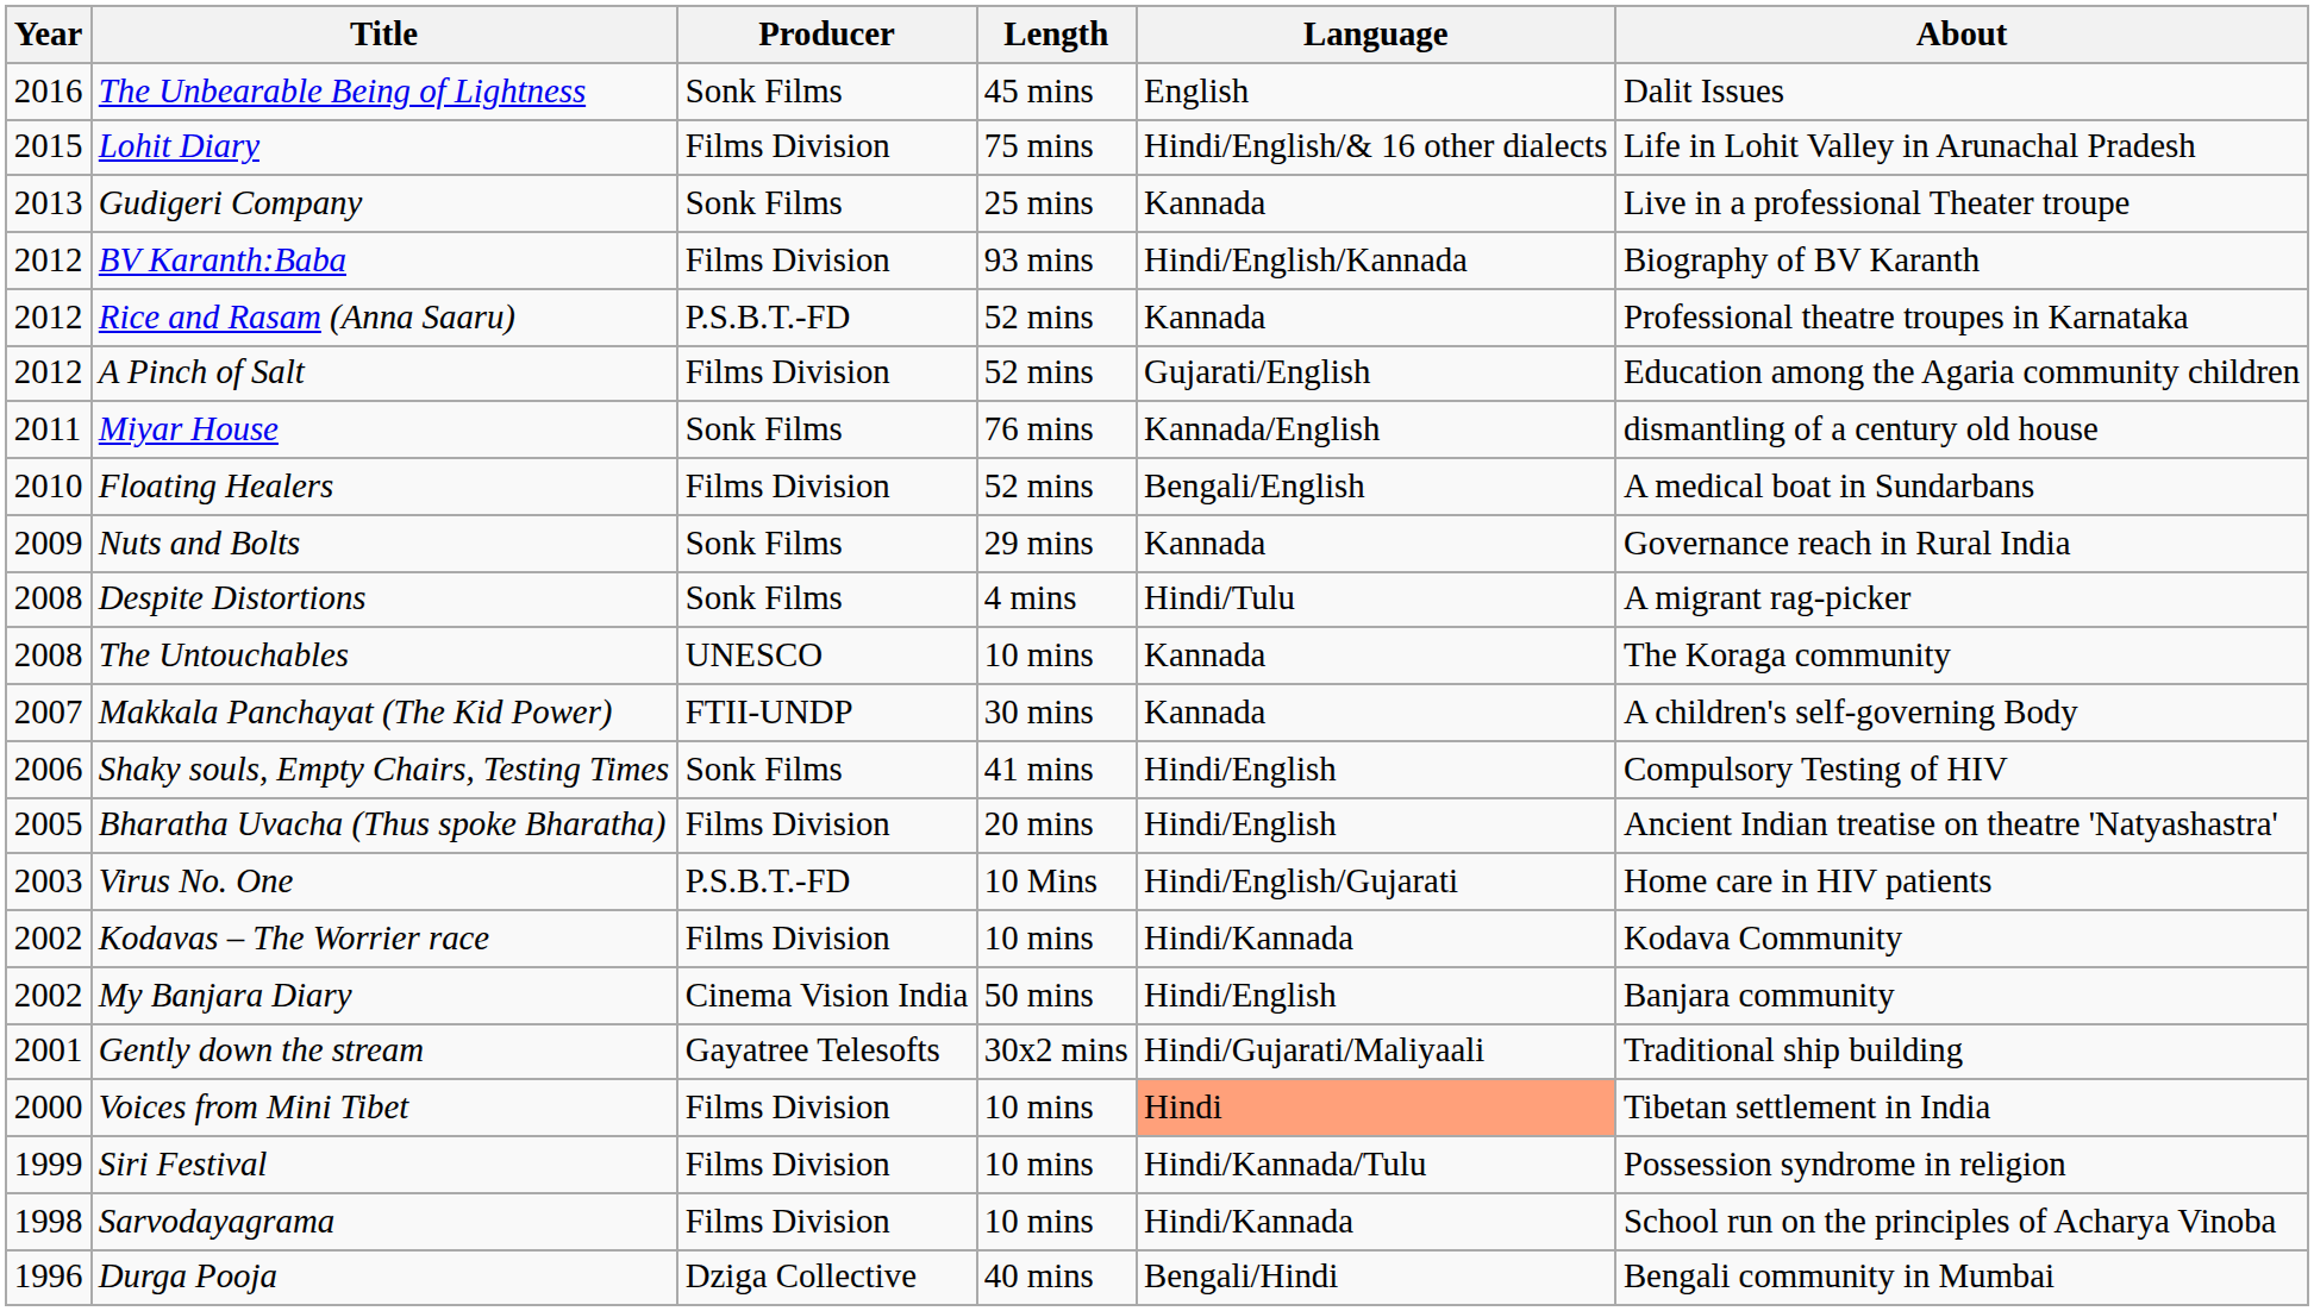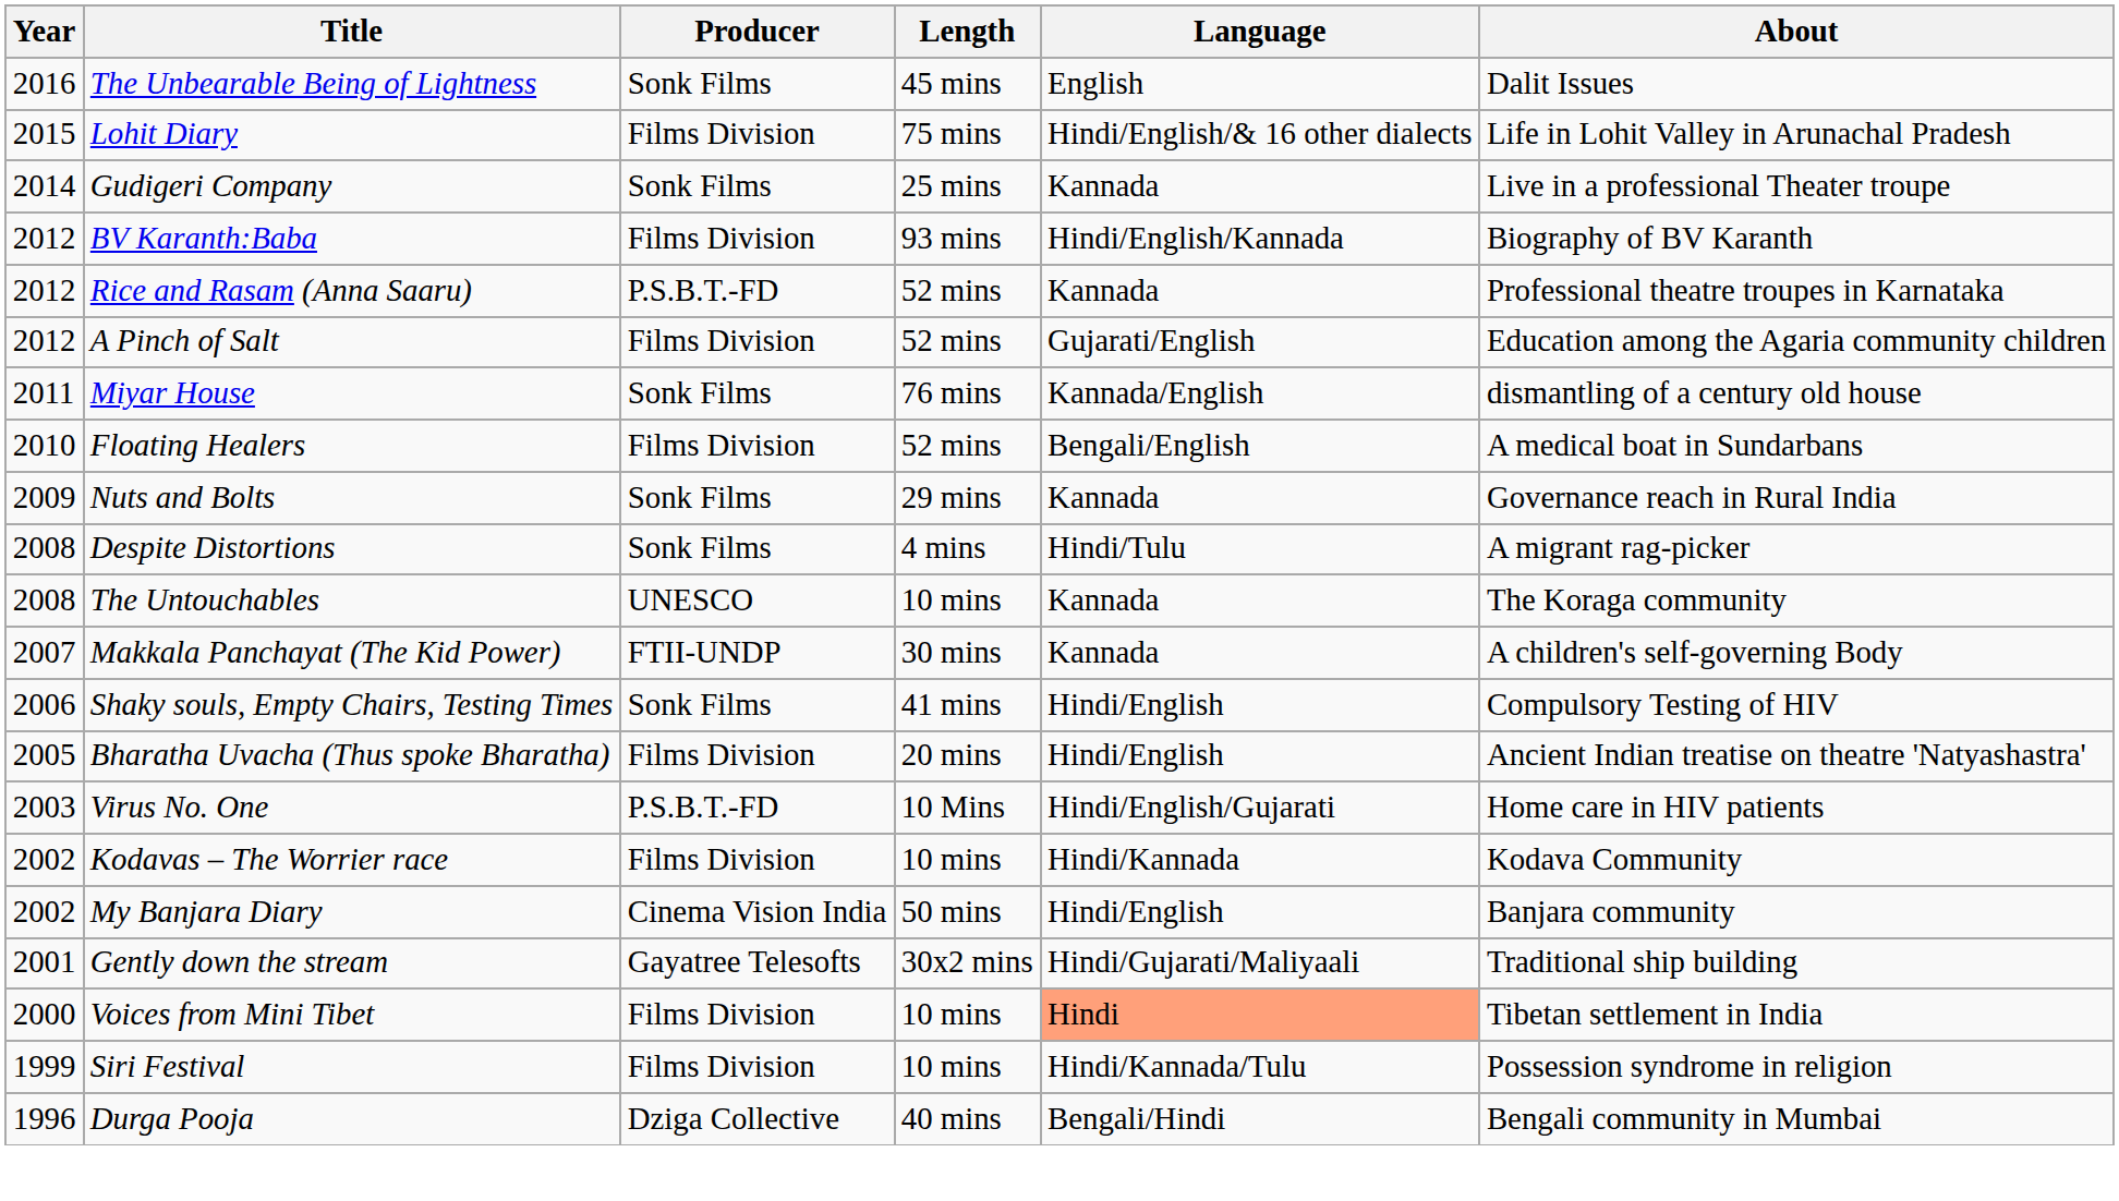 <table class="wikitable" style="font-size: 90%;">
 <tr>
 <th>Year</th>
 <th>Title</th>
 <th>Producer</th>
 <th>Length</th>
 <th>Language</th>
 <th>About</th>
 </tr>
 <tr>
 <td>2016</td>
 <td><em><a href='#'>The Unbearable Being of Lightness</a></em></td>
 <td>Sonk Films</td>
 <td>45 mins</td>
 <td>English</td>
 <td>Dalit Issues</td>
 </tr>
 <tr>
 <td>2015</td>
 <td><em><a href='#'>Lohit Diary</a></em></td>
 <td>Films Division</td>
 <td>75 mins</td>
 <td>Hindi/English/& 16 other dialects</td>
 <td>Life in Lohit Valley in Arunachal Pradesh</td>
 </tr>
 <tr>
-<td>2013</td>
+<td>2014</td>
 <td><em>Gudigeri Company</em></td>
 <td>Sonk Films</td>
 <td>25 mins</td>
 <td>Kannada</td>
 <td>Live in a professional Theater troupe</td>
 </tr>
 <tr>
 <td>2012</td>
 <td><em><a href='#'>BV Karanth:Baba</a></em></td>
 <td>Films Division</td>
 <td>93 mins</td>
 <td>Hindi/English/Kannada</td>
 <td>Biography of BV Karanth</td>
 </tr>
 <tr>
 <td>2012</td>
 <td><em><a href='#'>Rice and Rasam</a> (Anna Saaru)</em></td>
 <td>P.S.B.T.-FD</td>
 <td>52 mins</td>
 <td>Kannada</td>
 <td>Professional theatre troupes in Karnataka</td>
 </tr>
 <tr>
 <td>2012</td>
 <td><em>A Pinch of Salt</em></td>
 <td>Films Division</td>
 <td>52 mins</td>
 <td>Gujarati/English</td>
 <td>Education among the Agaria community children</td>
 </tr>
 <tr>
 <td>2011</td>
 <td><em><a href='#'>Miyar House</a></em></td>
 <td>Sonk Films</td>
 <td>76 mins</td>
 <td>Kannada/English</td>
 <td>dismantling of a century old house</td>
 </tr>
 <tr>
 <td>2010</td>
 <td><em>Floating Healers</em></td>
 <td>Films Division</td>
 <td>52 mins</td>
 <td>Bengali/English</td>
 <td>A medical boat in Sundarbans</td>
 </tr>
 <tr>
 <td>2009</td>
 <td><em>Nuts and Bolts</em></td>
 <td>Sonk Films</td>
 <td>29 mins</td>
 <td>Kannada</td>
 <td>Governance reach in Rural India</td>
 </tr>
 <tr>
 <td>2008</td>
 <td><em>Despite Distortions</em></td>
 <td>Sonk Films</td>
 <td>4 mins</td>
 <td>Hindi/Tulu</td>
 <td>A migrant rag-picker</td>
 </tr>
 <tr>
 <td>2008</td>
 <td><em>The Untouchables</em></td>
 <td>UNESCO</td>
 <td>10 mins</td>
 <td>Kannada</td>
 <td>The Koraga community</td>
 </tr>
 <tr>
 <td>2007</td>
 <td><em>Makkala Panchayat (The Kid Power)</em></td>
 <td>FTII-UNDP</td>
 <td>30 mins</td>
 <td>Kannada</td>
 <td>A children's self-governing Body</td>
 </tr>
 <tr>
 <td>2006</td>
 <td><em>Shaky souls, Empty Chairs, Testing Times</em></td>
 <td>Sonk Films</td>
 <td>41 mins</td>
 <td>Hindi/English</td>
 <td>Compulsory Testing of HIV</td>
 </tr>
 <tr>
 <td>2005</td>
 <td><em>Bharatha Uvacha (Thus spoke Bharatha)</em></td>
 <td>Films Division</td>
 <td>20 mins</td>
 <td>Hindi/English</td>
 <td>Ancient Indian treatise on theatre 'Natyashastra'</td>
 </tr>
 <tr>
 <td>2003</td>
 <td><em>Virus No. One</em></td>
 <td>P.S.B.T.-FD</td>
 <td>10 Mins</td>
 <td>Hindi/English/Gujarati</td>
 <td>Home care in HIV patients</td>
 </tr>
 <tr>
 <td>2002</td>
 <td><em>Kodavas – The Worrier race</em></td>
 <td>Films Division</td>
 <td>10 mins</td>
 <td>Hindi/Kannada</td>
 <td>Kodava Community</td>
 </tr>
 <tr>
 <td>2002</td>
 <td><em>My Banjara Diary</em></td>
 <td>Cinema Vision India</td>
 <td>50 mins</td>
 <td>Hindi/English</td>
 <td>Banjara community</td>
 </tr>
 <tr>
 <td>2001</td>
 <td><em>Gently down the stream</em></td>
 <td>Gayatree Telesofts</td>
 <td>30x2 mins</td>
 <td>Hindi/Gujarati/Maliyaali</td>
 <td>Traditional ship building</td>
 </tr>
 <tr>
 <td>2000</td>
 <td><em>Voices from Mini Tibet</em></td>
 <td>Films Division</td>
 <td>10 mins</td>
 <td style="background: lightsalmon;">Hindi</td>
 <td>Tibetan settlement in India</td>
 </tr>
 <tr>
 <td>1999</td>
 <td><em>Siri Festival</em></td>
 <td>Films Division</td>
 <td>10 mins</td>
 <td>Hindi/Kannada/Tulu</td>
 <td>Possession syndrome in religion</td>
 </tr>
 <tr>
-<td>1998</td>
-<td><em>Sarvodayagrama</em></td>
-<td>Films Division</td>
-<td>10 mins</td>
-<td>Hindi/Kannada</td>
-<td>School run on the principles of Acharya Vinoba</td>
-</tr>
-<tr>
 <td>1996</td>
 <td><em>Durga Pooja</em></td>
 <td>Dziga Collective</td>
 <td>40 mins</td>
 <td>Bengali/Hindi</td>
 <td>Bengali community in Mumbai</td>
 </tr>
 <tr>
 </tr>
 </table>
